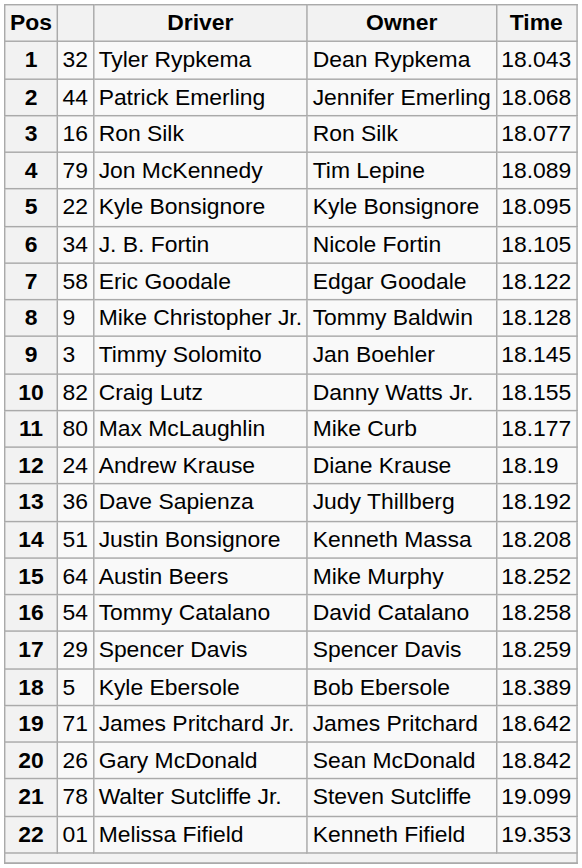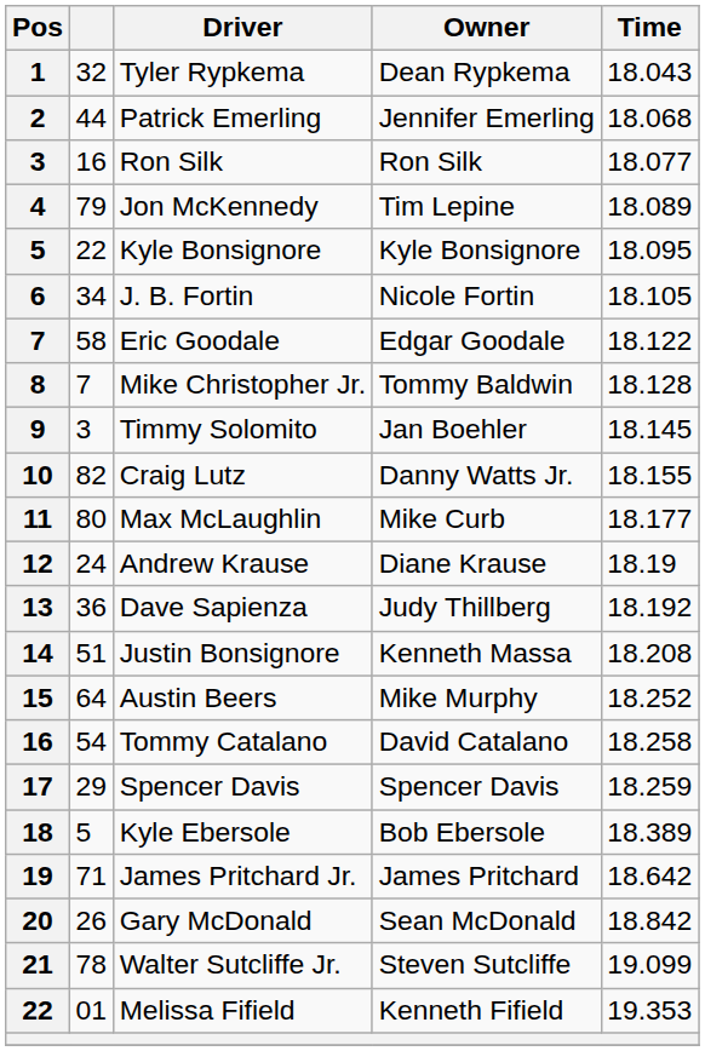 <table class="wikitable" style="font-size:98%">
 <tr>
 <th>Pos</th>
 <th></th>
 <th>Driver</th>
 <th>Owner</th>
 <th>Time</th>
 </tr>
 <tr>
 <th>1</th>
 <td>32</td>
 <td>Tyler Rypkema</td>
 <td>Dean Rypkema</td>
 <td>18.043</td>
 </tr>
 <tr>
 <th>2</th>
 <td>44</td>
 <td>Patrick Emerling</td>
 <td>Jennifer Emerling</td>
 <td>18.068</td>
 </tr>
 <tr>
 <th>3</th>
 <td>16</td>
 <td>Ron Silk</td>
 <td>Ron Silk</td>
 <td>18.077</td>
 </tr>
 <tr>
 <th>4</th>
 <td>79</td>
 <td>Jon McKennedy</td>
 <td>Tim Lepine</td>
 <td>18.089</td>
 </tr>
 <tr>
 <th>5</th>
 <td>22</td>
 <td>Kyle Bonsignore</td>
 <td>Kyle Bonsignore</td>
 <td>18.095</td>
 </tr>
 <tr>
 <th>6</th>
 <td>34</td>
 <td>J. B. Fortin</td>
 <td>Nicole Fortin</td>
 <td>18.105</td>
 </tr>
 <tr>
 <th>7</th>
 <td>58</td>
 <td>Eric Goodale</td>
 <td>Edgar Goodale</td>
 <td>18.122</td>
 </tr>
 <tr>
 <th>8</th>
-<td>9</td>
+<td>7</td>
 <td>Mike Christopher Jr.</td>
 <td>Tommy Baldwin</td>
 <td>18.128</td>
 </tr>
 <tr>
 <th>9</th>
 <td>3</td>
 <td>Timmy Solomito</td>
 <td>Jan Boehler</td>
 <td>18.145</td>
 </tr>
 <tr>
 <th>10</th>
 <td>82</td>
 <td>Craig Lutz</td>
 <td>Danny Watts Jr.</td>
 <td>18.155</td>
 </tr>
 <tr>
 <th>11</th>
 <td>80</td>
 <td>Max McLaughlin</td>
 <td>Mike Curb</td>
 <td>18.177</td>
 </tr>
 <tr>
 <th>12</th>
 <td>24</td>
 <td>Andrew Krause</td>
 <td>Diane Krause</td>
 <td>18.19</td>
 </tr>
 <tr>
 <th>13</th>
 <td>36</td>
 <td>Dave Sapienza</td>
 <td>Judy Thillberg</td>
 <td>18.192</td>
 </tr>
 <tr>
 <th>14</th>
 <td>51</td>
 <td>Justin Bonsignore</td>
 <td>Kenneth Massa</td>
 <td>18.208</td>
 </tr>
 <tr>
 <th>15</th>
 <td>64</td>
 <td>Austin Beers</td>
 <td>Mike Murphy</td>
 <td>18.252</td>
 </tr>
 <tr>
 <th>16</th>
 <td>54</td>
 <td>Tommy Catalano</td>
 <td>David Catalano</td>
 <td>18.258</td>
 </tr>
 <tr>
 <th>17</th>
 <td>29</td>
 <td>Spencer Davis</td>
 <td>Spencer Davis</td>
 <td>18.259</td>
 </tr>
 <tr>
 <th>18</th>
 <td>5</td>
 <td>Kyle Ebersole</td>
 <td>Bob Ebersole</td>
 <td>18.389</td>
 </tr>
 <tr>
 <th>19</th>
 <td>71</td>
 <td>James Pritchard Jr.</td>
 <td>James Pritchard</td>
 <td>18.642</td>
 </tr>
 <tr>
 <th>20</th>
 <td>26</td>
 <td>Gary McDonald</td>
 <td>Sean McDonald</td>
 <td>18.842</td>
 </tr>
 <tr>
 <th>21</th>
 <td>78</td>
 <td>Walter Sutcliffe Jr.</td>
 <td>Steven Sutcliffe</td>
 <td>19.099</td>
 </tr>
 <tr>
 <th>22</th>
 <td>01</td>
 <td>Melissa Fifield</td>
 <td>Kenneth Fifield</td>
 <td>19.353</td>
 </tr>
 <tr>
 <th colspan="6"></th>
 </tr>
 <tr>
 </tr>
 </table>
